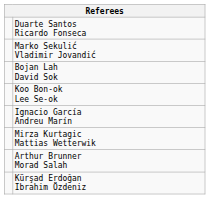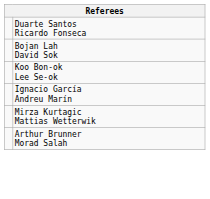 <table class="wikitable" style="width: 330px;">
 <tr>
 <th colspan="2">Referees</th>
 </tr>
 <tr>
 <td></td>
 <td>Duarte Santos<br>Ricardo Fonseca</td>
-</tr>
-<tr>
-<td></td>
-<td>Marko Sekulić<br>Vladimir Jovandić</td>
 </tr>
 <tr>
 <td></td>
 <td>Bojan Lah<br>David Sok</td>
 </tr>
 <tr>
 <td></td>
 <td>Koo Bon-ok<br>Lee Se-ok</td>
 </tr>
 <tr>
 <td></td>
 <td>Ignacio García<br>Andreu Marín</td>
 </tr>
 <tr>
 <td></td>
 <td>Mirza Kurtagic<br>Mattias Wetterwik</td>
 </tr>
 <tr>
 <td></td>
 <td>Arthur Brunner<br>Morad Salah</td>
 </tr>
-<tr>
-<td></td>
-<td>Kürşad Erdoğan<br>Ibrahim Özdeniz</td>
-</tr>
 </table>
